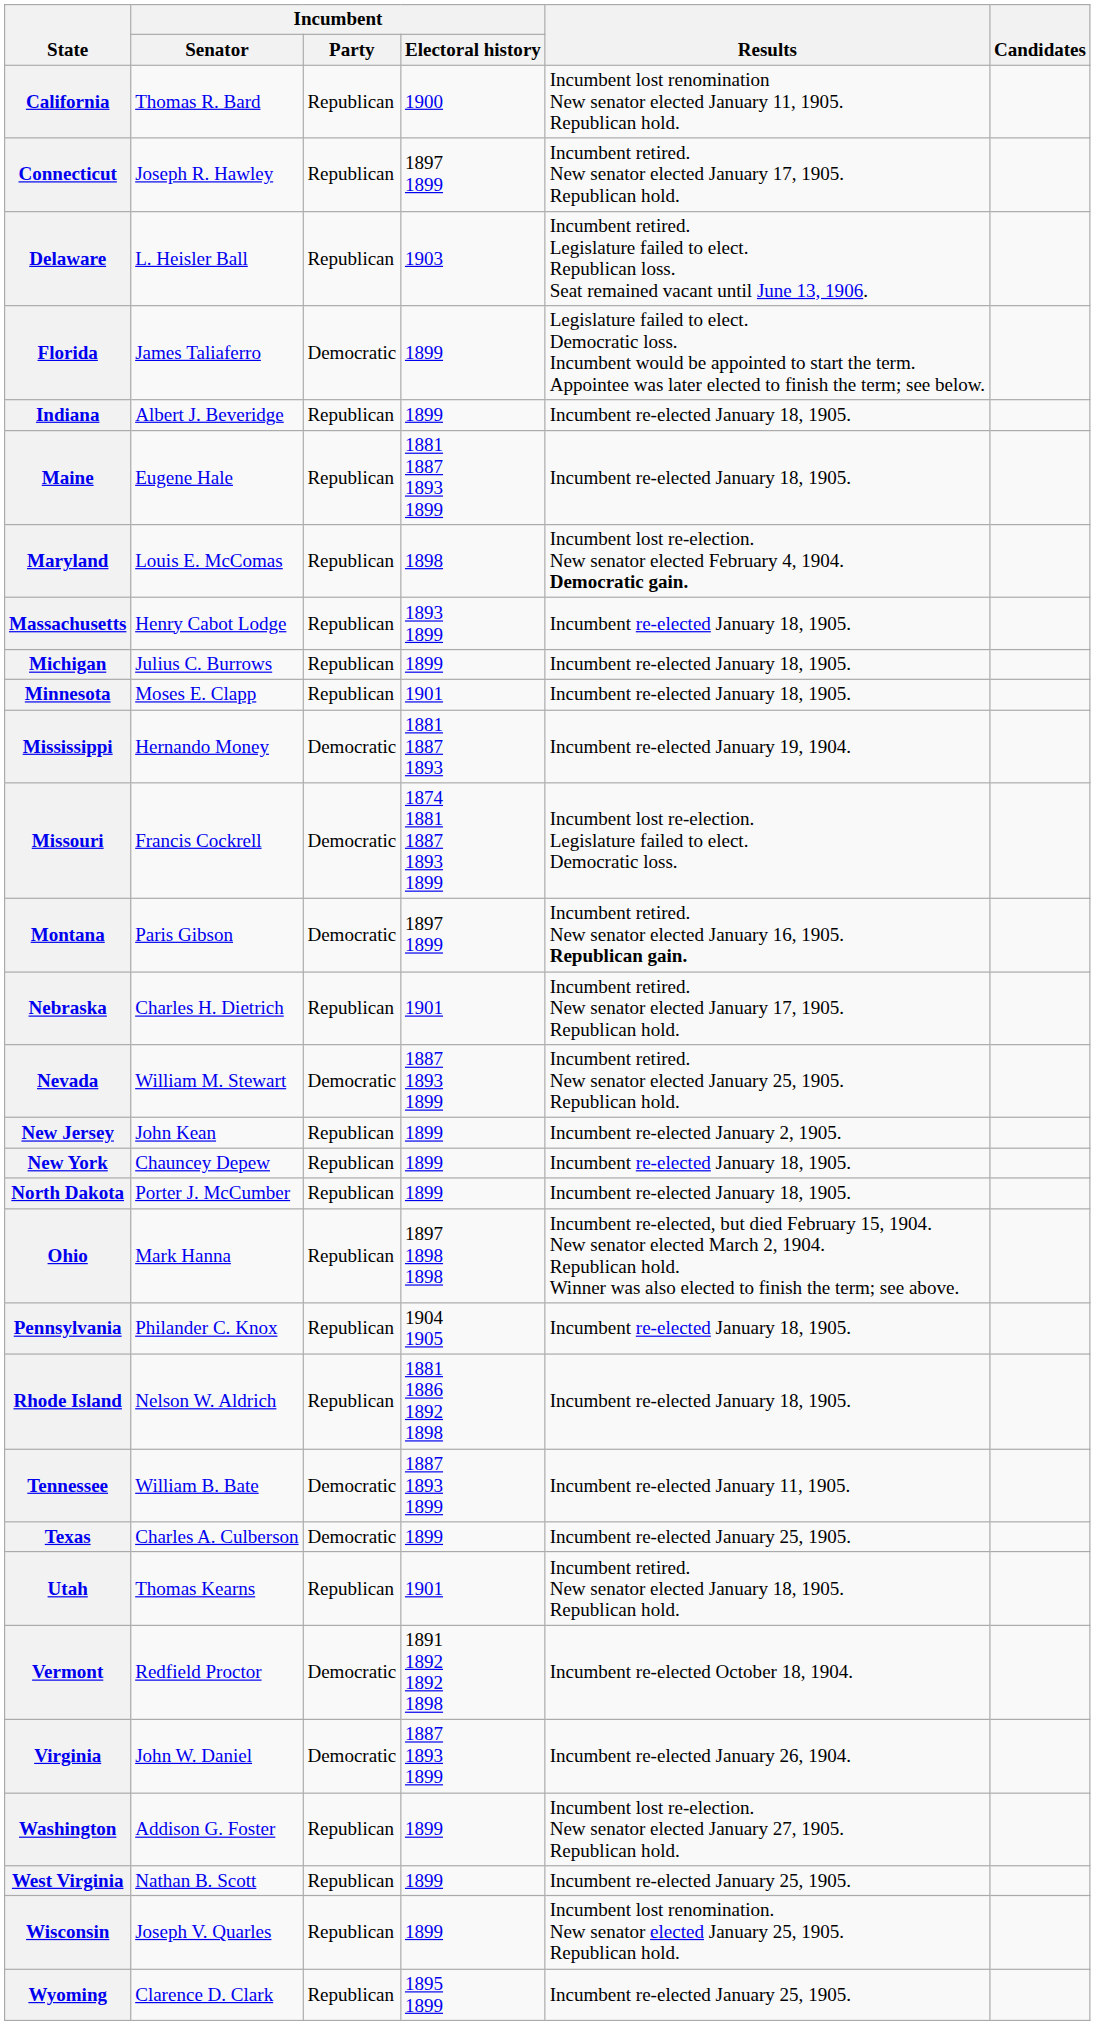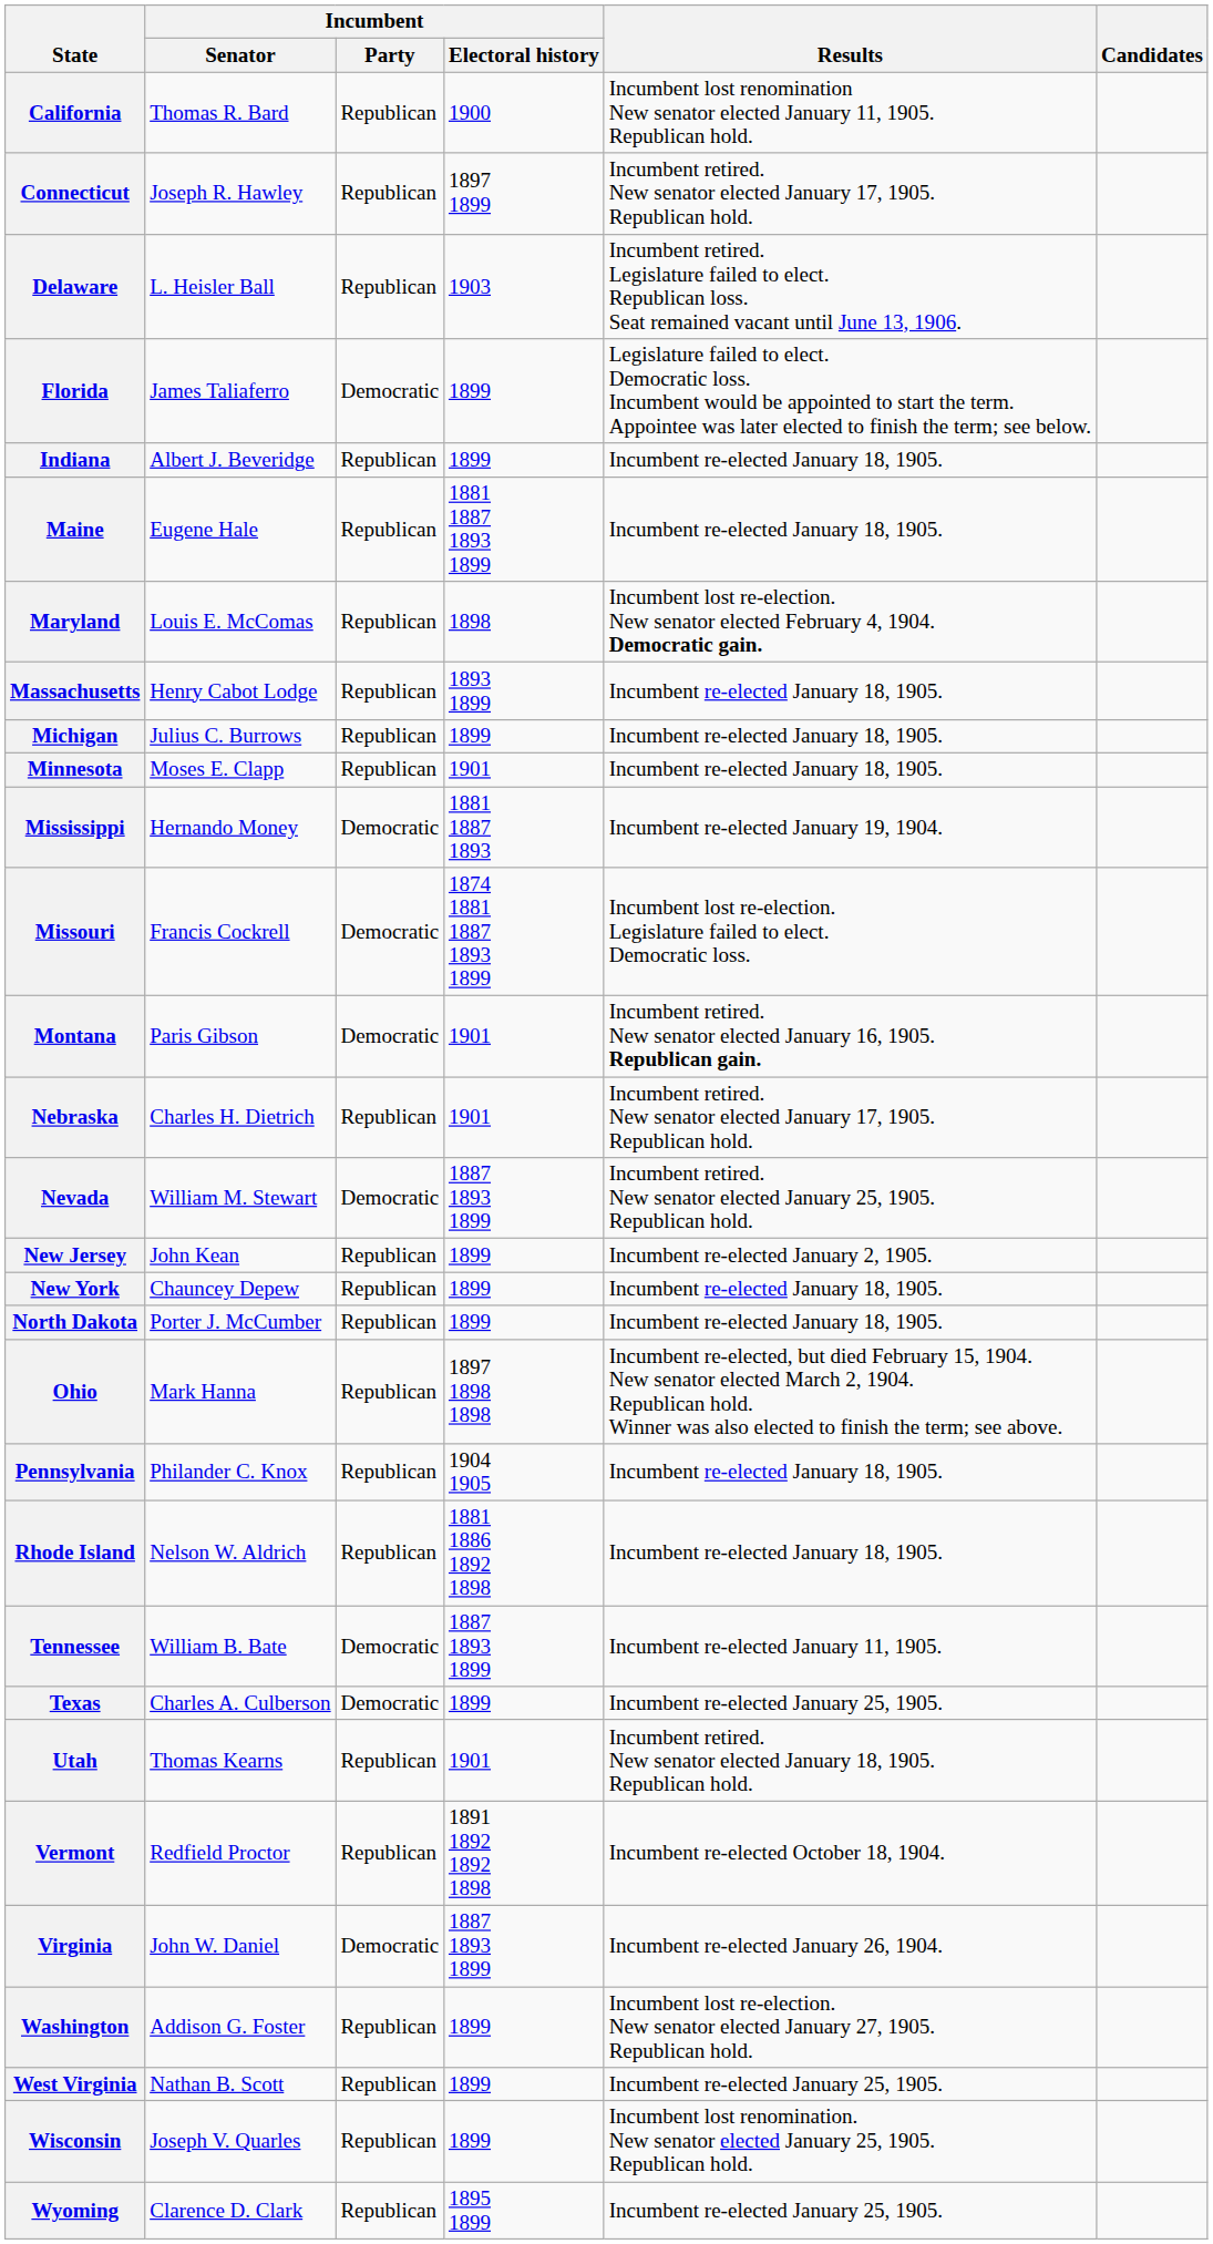 <table class=wikitable>
 <tr valign=bottom>
 <th rowspan=2>State</th>
 <th colspan=3>Incumbent</th>
 <th rowspan=2>Results</th>
 <th rowspan=2>Candidates</th>
 </tr>
 <tr>
 <th>Senator</th>
 <th>Party</th>
 <th>Electoral history</th>
 </tr>
 <tr>
 <th><a href='#'>California</a></th>
 <td><a href='#'>Thomas R. Bard</a></td>
 <td>Republican</td>
 <td><a href='#'>1900</a></td>
 <td>Incumbent lost renomination<br>New senator elected January 11, 1905.<br>Republican hold.</td>
 <td nowrap></td>
 </tr>
 <tr>
 <th><a href='#'>Connecticut</a></th>
 <td><a href='#'>Joseph R. Hawley</a></td>
 <td>Republican</td>
 <td>1897 <br><a href='#'>1899</a></td>
 <td>Incumbent retired.<br>New senator elected January 17, 1905.<br>Republican hold.</td>
 <td nowrap></td>
 </tr>
 <tr>
 <th><a href='#'>Delaware</a></th>
 <td><a href='#'>L. Heisler Ball</a></td>
 <td>Republican</td>
 <td><a href='#'>1903 </a></td>
 <td>Incumbent retired.<br>Legislature failed to elect.<br>Republican loss.<br>Seat remained vacant until <a href='#'>June 13, 1906</a>.</td>
 <td nowrap></td>
 </tr>
 <tr>
 <th><a href='#'>Florida</a></th>
 <td><a href='#'>James Taliaferro</a></td>
 <td>Democratic</td>
 <td><a href='#'>1899 </a></td>
 <td>Legislature failed to elect.<br>Democratic loss.<br>Incumbent would be appointed to start the term.<br>Appointee was later elected to finish the term; see below.</td>
 <td></td>
 </tr>
 <tr>
 <th><a href='#'>Indiana</a></th>
 <td><a href='#'>Albert J. Beveridge</a></td>
 <td>Republican</td>
 <td><a href='#'>1899</a></td>
 <td>Incumbent re-elected January 18, 1905.</td>
 <td nowrap></td>
 </tr>
 <tr>
 <th><a href='#'>Maine</a></th>
 <td><a href='#'>Eugene Hale</a></td>
 <td>Republican</td>
 <td><a href='#'>1881</a><br><a href='#'>1887</a><br><a href='#'>1893</a><br><a href='#'>1899</a></td>
 <td>Incumbent re-elected January 18, 1905.</td>
 <td nowrap></td>
 </tr>
 <tr>
 <th><a href='#'>Maryland</a></th>
 <td><a href='#'>Louis E. McComas</a></td>
 <td>Republican</td>
 <td><a href='#'>1898</a></td>
 <td>Incumbent lost re-election.<br>New senator elected February 4, 1904.<br><strong>Democratic gain.</strong></td>
 <td nowrap></td>
 </tr>
 <tr>
 <th><a href='#'>Massachusetts</a></th>
 <td><a href='#'>Henry Cabot Lodge</a></td>
 <td>Republican</td>
 <td><a href='#'>1893</a><br><a href='#'>1899</a></td>
 <td>Incumbent <a href='#'>re-elected</a> January 18, 1905.</td>
 <td nowrap></td>
 </tr>
 <tr>
 <th><a href='#'>Michigan</a></th>
 <td><a href='#'>Julius C. Burrows</a></td>
 <td>Republican</td>
 <td><a href='#'>1899</a></td>
 <td>Incumbent re-elected January 18, 1905.</td>
 <td nowrap></td>
 </tr>
 <tr>
 <th><a href='#'>Minnesota</a></th>
 <td><a href='#'>Moses E. Clapp</a></td>
 <td>Republican</td>
 <td><a href='#'>1901</a></td>
 <td>Incumbent re-elected January 18, 1905.</td>
 <td nowrap></td>
 </tr>
 <tr>
 <th><a href='#'>Mississippi</a></th>
 <td><a href='#'>Hernando Money</a></td>
 <td>Democratic</td>
 <td><a href='#'>1881</a><br><a href='#'>1887</a><br><a href='#'>1893</a></td>
 <td>Incumbent re-elected January 19, 1904.</td>
 <td nowrap></td>
 </tr>
 <tr>
 <th><a href='#'>Missouri</a></th>
 <td><a href='#'>Francis Cockrell</a></td>
 <td>Democratic</td>
 <td><a href='#'>1874</a><br><a href='#'>1881</a><br><a href='#'>1887</a><br><a href='#'>1893</a><br><a href='#'>1899</a></td>
 <td>Incumbent lost re-election.<br>Legislature failed to elect.<br>Democratic loss.</td>
 <td nowrap></td>
 </tr>
 <tr>
 <th><a href='#'>Montana</a></th>
 <td><a href='#'>Paris Gibson</a></td>
 <td>Democratic</td>
-<td>1897 <br><a href='#'>1899</a></td>
+<td><a href='#'>1901 </a></td>
 <td>Incumbent retired.<br>New senator elected January 16, 1905.<br><strong>Republican gain.</strong></td>
 <td nowrap></td>
 </tr>
 <tr>
 <th><a href='#'>Nebraska</a></th>
 <td><a href='#'>Charles H. Dietrich</a></td>
 <td>Republican</td>
 <td><a href='#'>1901 </a></td>
 <td>Incumbent retired.<br>New senator elected January 17, 1905.<br>Republican hold.</td>
 <td nowrap></td>
 </tr>
 <tr>
 <th><a href='#'>Nevada</a></th>
 <td><a href='#'>William M. Stewart</a></td>
 <td>Democratic</td>
 <td><a href='#'>1887</a><br><a href='#'>1893</a><br><a href='#'>1899</a></td>
 <td>Incumbent retired.<br>New senator elected January 25, 1905.<br>Republican hold.</td>
 <td nowrap></td>
 </tr>
 <tr>
 <th><a href='#'>New Jersey</a></th>
 <td><a href='#'>John Kean</a></td>
 <td>Republican</td>
 <td><a href='#'>1899</a></td>
 <td>Incumbent re-elected January 2, 1905.</td>
 <td nowrap></td>
 </tr>
 <tr>
 <th><a href='#'>New York</a></th>
 <td><a href='#'>Chauncey Depew</a></td>
 <td>Republican</td>
 <td><a href='#'>1899</a></td>
 <td>Incumbent <a href='#'>re-elected</a> January 18, 1905.</td>
 <td nowrap></td>
 </tr>
 <tr>
 <th><a href='#'>North Dakota</a></th>
 <td><a href='#'>Porter J. McCumber</a></td>
 <td>Republican</td>
 <td><a href='#'>1899</a></td>
 <td>Incumbent re-elected January 18, 1905.</td>
 <td nowrap></td>
 </tr>
 <tr>
 <th><a href='#'>Ohio</a></th>
 <td><a href='#'>Mark Hanna</a></td>
 <td>Republican</td>
 <td>1897 <br><a href='#'>1898 </a><br><a href='#'>1898</a></td>
 <td>Incumbent re-elected, but died February 15, 1904.<br>New senator elected March 2, 1904.<br>Republican hold.<br>Winner was also elected to finish the term; see above.</td>
 <td nowrap></td>
 </tr>
 <tr>
 <th><a href='#'>Pennsylvania</a></th>
 <td><a href='#'>Philander C. Knox</a></td>
 <td>Republican</td>
 <td>1904 <br><a href='#'>1905 </a></td>
 <td>Incumbent <a href='#'>re-elected</a> January 18, 1905.</td>
 <td nowrap></td>
 </tr>
 <tr>
 <th><a href='#'>Rhode Island</a></th>
 <td><a href='#'>Nelson W. Aldrich</a></td>
 <td>Republican</td>
 <td><a href='#'>1881 </a><br><a href='#'>1886</a><br><a href='#'>1892</a><br><a href='#'>1898</a></td>
 <td>Incumbent re-elected January 18, 1905.</td>
 <td nowrap></td>
 </tr>
 <tr>
 <th><a href='#'>Tennessee</a></th>
 <td><a href='#'>William B. Bate</a></td>
 <td>Democratic</td>
 <td><a href='#'>1887</a><br> <a href='#'>1893</a><br> <a href='#'>1899</a></td>
 <td>Incumbent re-elected January 11, 1905.</td>
 <td nowrap></td>
 </tr>
 <tr>
 <th><a href='#'>Texas</a></th>
 <td><a href='#'>Charles A. Culberson</a></td>
 <td>Democratic</td>
 <td><a href='#'>1899</a></td>
 <td>Incumbent re-elected January 25, 1905.</td>
 <td nowrap></td>
 </tr>
 <tr>
 <th><a href='#'>Utah</a></th>
 <td><a href='#'>Thomas Kearns</a></td>
 <td>Republican</td>
 <td><a href='#'>1901 </a></td>
 <td>Incumbent retired.<br>New senator elected January 18, 1905.<br>Republican hold.</td>
 <td nowrap></td>
 </tr>
 <tr>
 <th><a href='#'>Vermont</a></th>
 <td><a href='#'>Redfield Proctor</a></td>
-<td>Democratic</td>
+<td>Republican</td>
 <td>1891 <br><a href='#'>1892 </a><br><a href='#'>1892</a><br><a href='#'>1898</a></td>
 <td>Incumbent re-elected October 18, 1904.</td>
 <td nowrap></td>
 </tr>
 <tr>
 <th><a href='#'>Virginia</a></th>
 <td><a href='#'>John W. Daniel</a></td>
 <td>Democratic</td>
 <td><a href='#'>1887</a><br><a href='#'>1893</a><br><a href='#'>1899</a></td>
 <td>Incumbent re-elected January 26, 1904.</td>
 <td nowrap></td>
 </tr>
 <tr>
 <th><a href='#'>Washington</a></th>
 <td><a href='#'>Addison G. Foster</a></td>
 <td>Republican</td>
 <td><a href='#'>1899</a></td>
 <td>Incumbent lost re-election.<br>New senator elected January 27, 1905.<br>Republican hold.</td>
 <td nowrap></td>
 </tr>
 <tr>
 <th><a href='#'>West Virginia</a></th>
 <td><a href='#'>Nathan B. Scott</a></td>
 <td>Republican</td>
 <td><a href='#'>1899</a></td>
 <td>Incumbent re-elected January 25, 1905.</td>
 <td nowrap></td>
 </tr>
 <tr>
 <th><a href='#'>Wisconsin</a></th>
 <td><a href='#'>Joseph V. Quarles</a></td>
 <td>Republican</td>
 <td><a href='#'>1899</a></td>
 <td>Incumbent lost renomination.<br>New senator <a href='#'>elected</a> January 25, 1905.<br>Republican hold.</td>
 <td nowrap></td>
 </tr>
 <tr>
 <th><a href='#'>Wyoming</a></th>
 <td><a href='#'>Clarence D. Clark</a></td>
 <td>Republican</td>
 <td><a href='#'>1895 </a><br><a href='#'>1899</a></td>
 <td>Incumbent re-elected January 25, 1905.</td>
 <td nowrap></td>
 </tr>
 </table>
